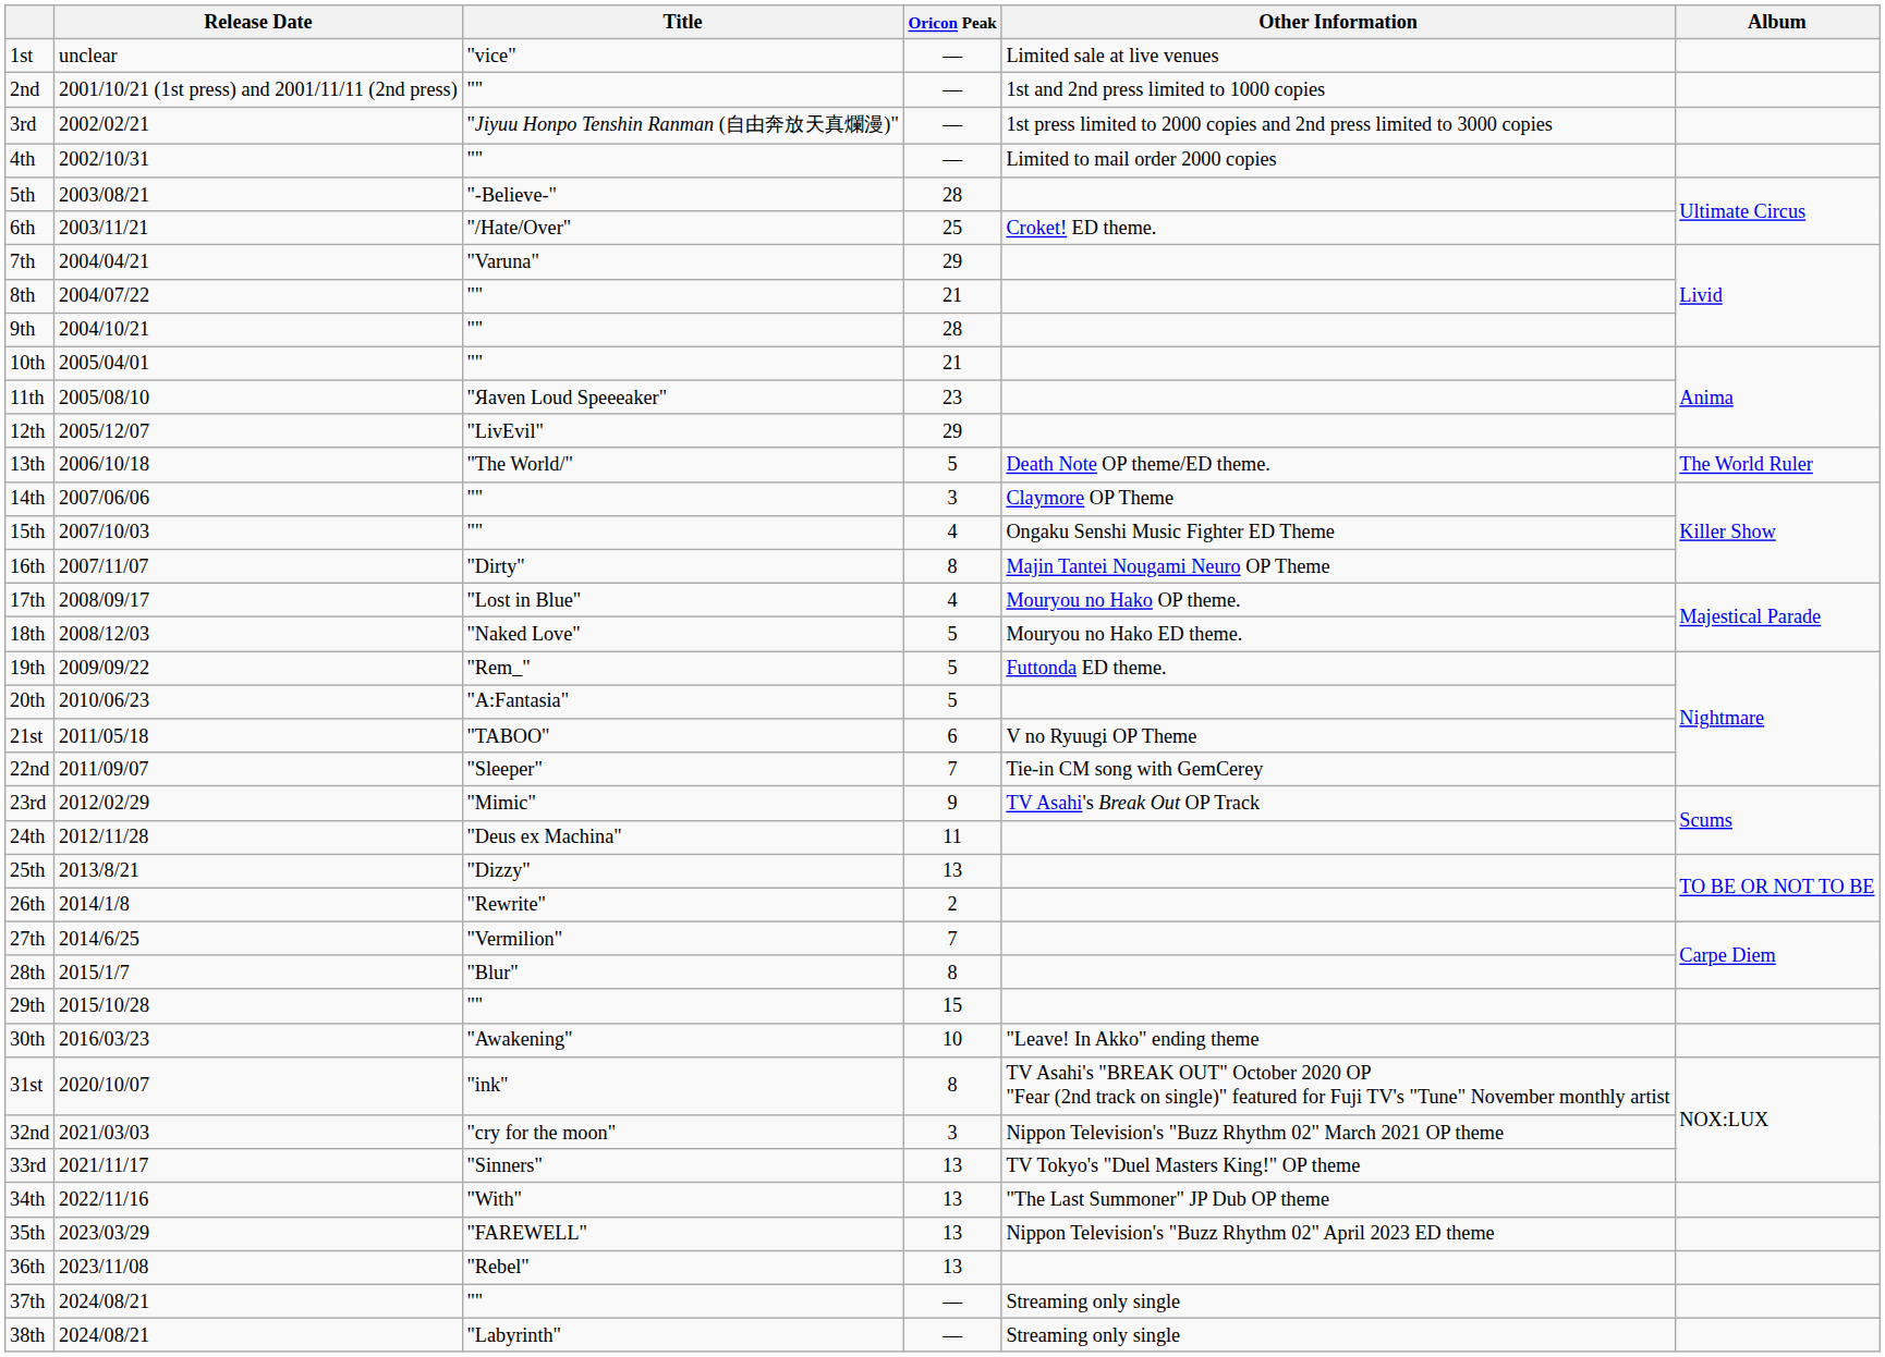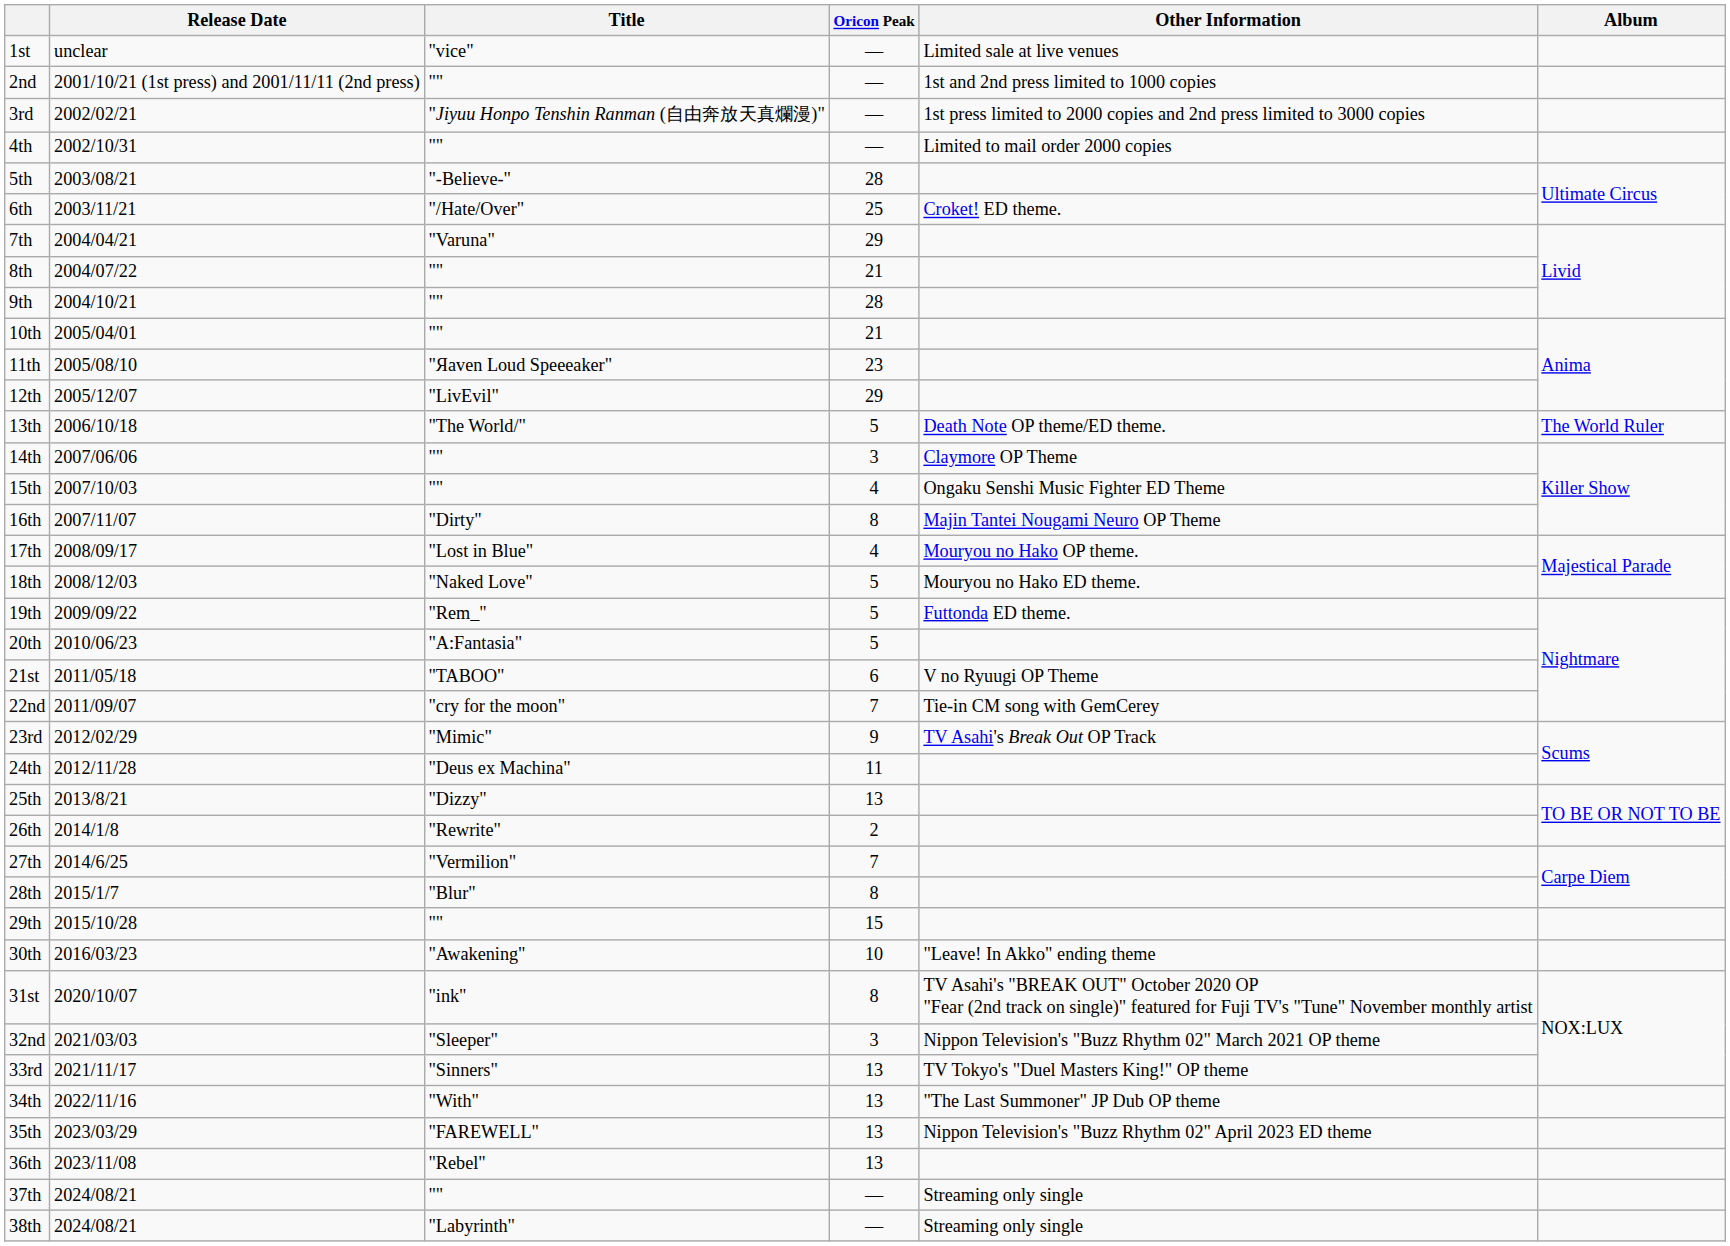 <table class="wikitable" style=font-size:small>
 <tr>
 <th></th>
 <th>Release Date</th>
 <th>Title</th>
 <th><small><a href='#'>Oricon</a> Peak</small></th>
 <th>Other Information</th>
 <th>Album</th>
 </tr>
 <tr>
 <td>1st</td>
 <td>unclear</td>
 <td>"vice"</td>
 <td align="center">—</td>
 <td>Limited sale at live venues</td>
 <td></td>
 </tr>
 <tr>
 <td>2nd</td>
 <td>2001/10/21 (1st press) and 2001/11/11 (2nd press)</td>
 <td>""</td>
 <td align="center">—</td>
 <td>1st and 2nd press limited to 1000 copies</td>
 <td></td>
 </tr>
 <tr>
 <td>3rd</td>
 <td>2002/02/21</td>
 <td>"<em>Jiyuu Honpo Tenshin Ranman</em> (自由奔放天真爛漫)"</td>
 <td align="center">—</td>
 <td>1st press limited to 2000 copies and 2nd press limited to 3000 copies</td>
 <td></td>
 </tr>
 <tr>
 <td>4th</td>
 <td>2002/10/31</td>
 <td>""</td>
 <td align="center">—</td>
 <td>Limited to mail order 2000 copies</td>
 <td></td>
 </tr>
 <tr>
 <td>5th</td>
 <td>2003/08/21</td>
 <td>"-Believe-"</td>
 <td align="center">28</td>
 <td></td>
 <td rowspan="2"><a href='#'>Ultimate Circus</a></td>
 </tr>
 <tr>
 <td>6th</td>
 <td>2003/11/21</td>
 <td>"/Hate/Over"</td>
 <td align="center">25</td>
 <td><a href='#'>Croket!</a> ED theme.</td>
 </tr>
 <tr>
 <td>7th</td>
 <td>2004/04/21</td>
 <td>"Varuna"</td>
 <td align="center">29</td>
 <td></td>
 <td rowspan="3"><a href='#'>Livid</a></td>
 </tr>
 <tr>
 <td>8th</td>
 <td>2004/07/22</td>
 <td>""</td>
 <td align="center">21</td>
 <td></td>
 </tr>
 <tr>
 <td>9th</td>
 <td>2004/10/21</td>
 <td>""</td>
 <td align="center">28</td>
 <td></td>
 </tr>
 <tr>
 <td>10th</td>
 <td>2005/04/01</td>
 <td>""</td>
 <td align="center">21</td>
 <td></td>
 <td rowspan="3"><a href='#'>Anima</a></td>
 </tr>
 <tr>
 <td>11th</td>
 <td>2005/08/10</td>
 <td>"Яaven Loud Speeeaker"</td>
 <td align="center">23</td>
 <td></td>
 </tr>
 <tr>
 <td>12th</td>
 <td>2005/12/07</td>
 <td>"LivEvil"</td>
 <td align="center">29</td>
 <td></td>
 </tr>
 <tr>
 <td>13th</td>
 <td>2006/10/18</td>
 <td>"The World/"</td>
 <td align="center">5</td>
 <td><a href='#'>Death Note</a> OP theme/ED theme.</td>
 <td><a href='#'>The World Ruler</a></td>
 </tr>
 <tr>
 <td>14th</td>
 <td>2007/06/06</td>
 <td>""</td>
 <td align="center">3</td>
 <td><a href='#'>Claymore</a> OP Theme</td>
 <td rowspan="3"><a href='#'>Killer Show</a></td>
 </tr>
 <tr>
 <td>15th</td>
 <td>2007/10/03</td>
 <td>""</td>
 <td align="center">4</td>
 <td>Ongaku Senshi Music Fighter ED Theme</td>
 </tr>
 <tr>
 <td>16th</td>
 <td>2007/11/07</td>
 <td>"Dirty"</td>
 <td align="center">8</td>
 <td><a href='#'>Majin Tantei Nougami Neuro</a> OP Theme</td>
 </tr>
 <tr>
 <td>17th</td>
 <td>2008/09/17</td>
 <td>"Lost in Blue"</td>
 <td align="center">4</td>
 <td><a href='#'>Mouryou no Hako</a> OP theme.</td>
 <td rowspan="2"><a href='#'>Majestical Parade</a></td>
 </tr>
 <tr>
 <td>18th</td>
 <td>2008/12/03</td>
 <td>"Naked Love"</td>
 <td align="center">5</td>
 <td>Mouryou no Hako ED theme.</td>
 </tr>
 <tr>
 <td>19th</td>
 <td>2009/09/22</td>
 <td>"Rem_"</td>
 <td align="center">5</td>
 <td><a href='#'>Futtonda</a> ED theme.</td>
 <td rowspan="4"><a href='#'>Nightmare</a></td>
 </tr>
 <tr>
 <td>20th</td>
 <td>2010/06/23</td>
 <td>"A:Fantasia"</td>
 <td align="center">5</td>
 <td></td>
 </tr>
 <tr>
 <td>21st</td>
 <td>2011/05/18</td>
 <td>"TABOO"</td>
 <td align="center">6</td>
 <td>V no Ryuugi OP Theme</td>
 </tr>
 <tr>
 <td>22nd</td>
 <td>2011/09/07</td>
-<td>"Sleeper"</td>
+<td>"cry for the moon"</td>
 <td align="center">7</td>
 <td>Tie-in CM song with GemCerey</td>
 </tr>
 <tr>
 <td>23rd</td>
 <td>2012/02/29</td>
 <td>"Mimic"</td>
 <td align="center">9</td>
 <td><a href='#'>TV Asahi</a>'s <em>Break Out</em> OP Track</td>
 <td rowspan="2"><a href='#'>Scums</a></td>
 </tr>
 <tr>
 <td>24th</td>
 <td>2012/11/28</td>
 <td>"Deus ex Machina"</td>
 <td align="center">11</td>
 <td></td>
 </tr>
 <tr>
 <td>25th</td>
 <td>2013/8/21</td>
 <td>"Dizzy"</td>
 <td align="center">13</td>
 <td></td>
 <td rowspan="2"><a href='#'>TO BE OR NOT TO BE</a></td>
 </tr>
 <tr>
 <td>26th</td>
 <td>2014/1/8</td>
 <td>"Rewrite"</td>
 <td align="center">2</td>
 <td></td>
 </tr>
 <tr>
 <td>27th</td>
 <td>2014/6/25</td>
 <td>"Vermilion"</td>
 <td align="center">7</td>
 <td></td>
 <td rowspan="2"><a href='#'>Carpe Diem</a></td>
 </tr>
 <tr>
 <td>28th</td>
 <td>2015/1/7</td>
 <td>"Blur"</td>
 <td align="center">8</td>
 <td></td>
 </tr>
 <tr>
 <td>29th</td>
 <td>2015/10/28</td>
 <td>""</td>
 <td align="center">15</td>
 <td></td>
 </tr>
 <tr>
 <td>30th</td>
 <td>2016/03/23</td>
 <td>"Awakening"</td>
 <td align="center">10</td>
 <td>"Leave! In Akko" ending theme</td>
 <td></td>
 </tr>
 <tr>
 <td>31st</td>
 <td>2020/10/07</td>
 <td>"ink"</td>
 <td align="center">8</td>
 <td>TV Asahi's "BREAK OUT" October 2020 OP<br>"Fear (2nd track on single)" featured for Fuji TV's "Tune" November monthly artist</td>
 <td rowspan="3">NOX:LUX</td>
 </tr>
 <tr>
 <td>32nd</td>
 <td>2021/03/03</td>
-<td>"cry for the moon"</td>
+<td>"Sleeper"</td>
 <td align="center">3</td>
 <td>Nippon Television's "Buzz Rhythm 02" March 2021 OP theme</td>
 </tr>
 <tr>
 <td>33rd</td>
 <td>2021/11/17</td>
 <td>"Sinners"</td>
 <td align="center">13</td>
 <td>TV Tokyo's "Duel Masters King!" OP theme</td>
 </tr>
 <tr>
 <td>34th</td>
 <td>2022/11/16</td>
 <td>"With"</td>
 <td align="center">13</td>
 <td>"The Last Summoner" JP Dub OP theme</td>
 <td></td>
 </tr>
 <tr>
 <td>35th</td>
 <td>2023/03/29</td>
 <td>"FAREWELL"</td>
 <td align="center">13</td>
 <td>Nippon Television's "Buzz Rhythm 02" April 2023 ED theme</td>
 <td></td>
 </tr>
 <tr>
 <td>36th</td>
 <td>2023/11/08</td>
 <td>"Rebel"</td>
 <td align="center">13</td>
 <td></td>
 <td></td>
 </tr>
 <tr>
 <td>37th</td>
 <td>2024/08/21</td>
 <td>""</td>
 <td align="center">—</td>
 <td>Streaming only single</td>
 <td></td>
 </tr>
 <tr>
 <td>38th</td>
 <td>2024/08/21</td>
 <td>"Labyrinth"</td>
 <td align="center">—</td>
 <td>Streaming only single</td>
 <td></td>
 </tr>
 </table>
